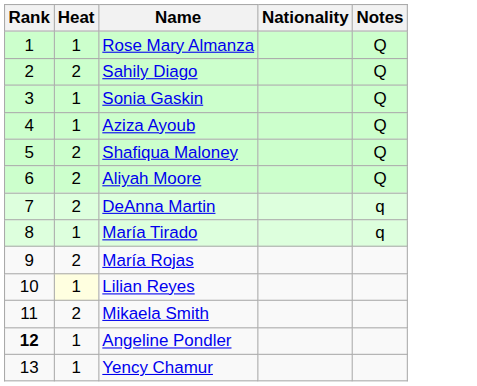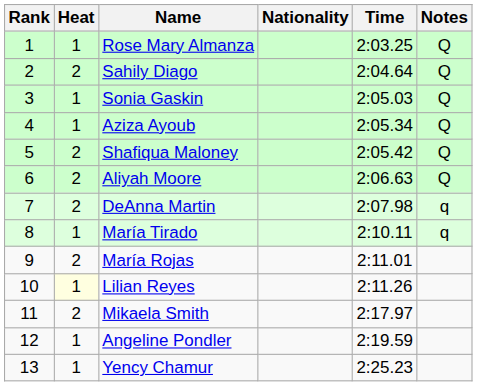 <table class="wikitable sortable" style="text-align:center">
 <tr>
 <th>Rank</th>
 <th>Heat</th>
 <th>Name</th>
 <th>Nationality</th>
+<th>Time</th>
 <th>Notes</th>
 </tr>
 <tr bgcolor=ccffcc>
 <td>1</td>
 <td>1</td>
 <td align=left><a href='#'>Rose Mary Almanza</a></td>
 <td align=left></td>
+<td>2:03.25</td>
 <td>Q</td>
 </tr>
 <tr bgcolor=ccffcc>
 <td>2</td>
 <td>2</td>
 <td align=left><a href='#'>Sahily Diago</a></td>
 <td align=left></td>
+<td>2:04.64</td>
 <td>Q</td>
 </tr>
 <tr bgcolor=ccffcc>
 <td>3</td>
 <td>1</td>
 <td align=left><a href='#'>Sonia Gaskin</a></td>
 <td align=left></td>
+<td>2:05.03</td>
 <td>Q</td>
 </tr>
 <tr bgcolor=ccffcc>
 <td>4</td>
 <td>1</td>
 <td align=left><a href='#'>Aziza Ayoub</a></td>
 <td align=left></td>
+<td>2:05.34</td>
 <td>Q</td>
 </tr>
 <tr bgcolor=ccffcc>
 <td>5</td>
 <td>2</td>
 <td align=left><a href='#'>Shafiqua Maloney</a></td>
 <td align=left></td>
+<td>2:05.42</td>
 <td>Q</td>
 </tr>
 <tr bgcolor=ccffcc>
 <td>6</td>
 <td>2</td>
 <td align=left><a href='#'>Aliyah Moore</a></td>
 <td align=left></td>
+<td>2:06.63</td>
 <td>Q</td>
 </tr>
 <tr bgcolor=ddffdd>
 <td>7</td>
 <td>2</td>
 <td align=left><a href='#'>DeAnna Martin</a></td>
 <td align=left></td>
+<td>2:07.98</td>
 <td>q</td>
 </tr>
 <tr bgcolor=ddffdd>
 <td>8</td>
 <td>1</td>
 <td align=left><a href='#'>María Tirado</a></td>
 <td align=left></td>
+<td>2:10.11</td>
 <td>q</td>
 </tr>
 <tr>
 <td>9</td>
 <td>2</td>
 <td align=left><a href='#'>María Rojas</a></td>
 <td align=left></td>
+<td>2:11.01</td>
 <td></td>
 </tr>
 <tr>
 <td>10</td>
 <td style="background: lightyellow;">1</td>
 <td align=left><a href='#'>Lilian Reyes</a></td>
 <td align=left></td>
+<td>2:11.26</td>
 <td></td>
 </tr>
 <tr>
 <td>11</td>
 <td>2</td>
 <td align=left><a href='#'>Mikaela Smith</a></td>
 <td align=left></td>
+<td>2:17.97</td>
 <td></td>
 </tr>
 <tr>
-<td><strong>12</strong></td>
+<td>12</td>
 <td>1</td>
 <td align=left><a href='#'>Angeline Pondler</a></td>
 <td align=left></td>
+<td>2:19.59</td>
 <td></td>
 </tr>
 <tr>
 <td>13</td>
 <td>1</td>
 <td align=left><a href='#'>Yency Chamur</a></td>
 <td align=left></td>
+<td>2:25.23</td>
 <td></td>
 </tr>
 </table>
